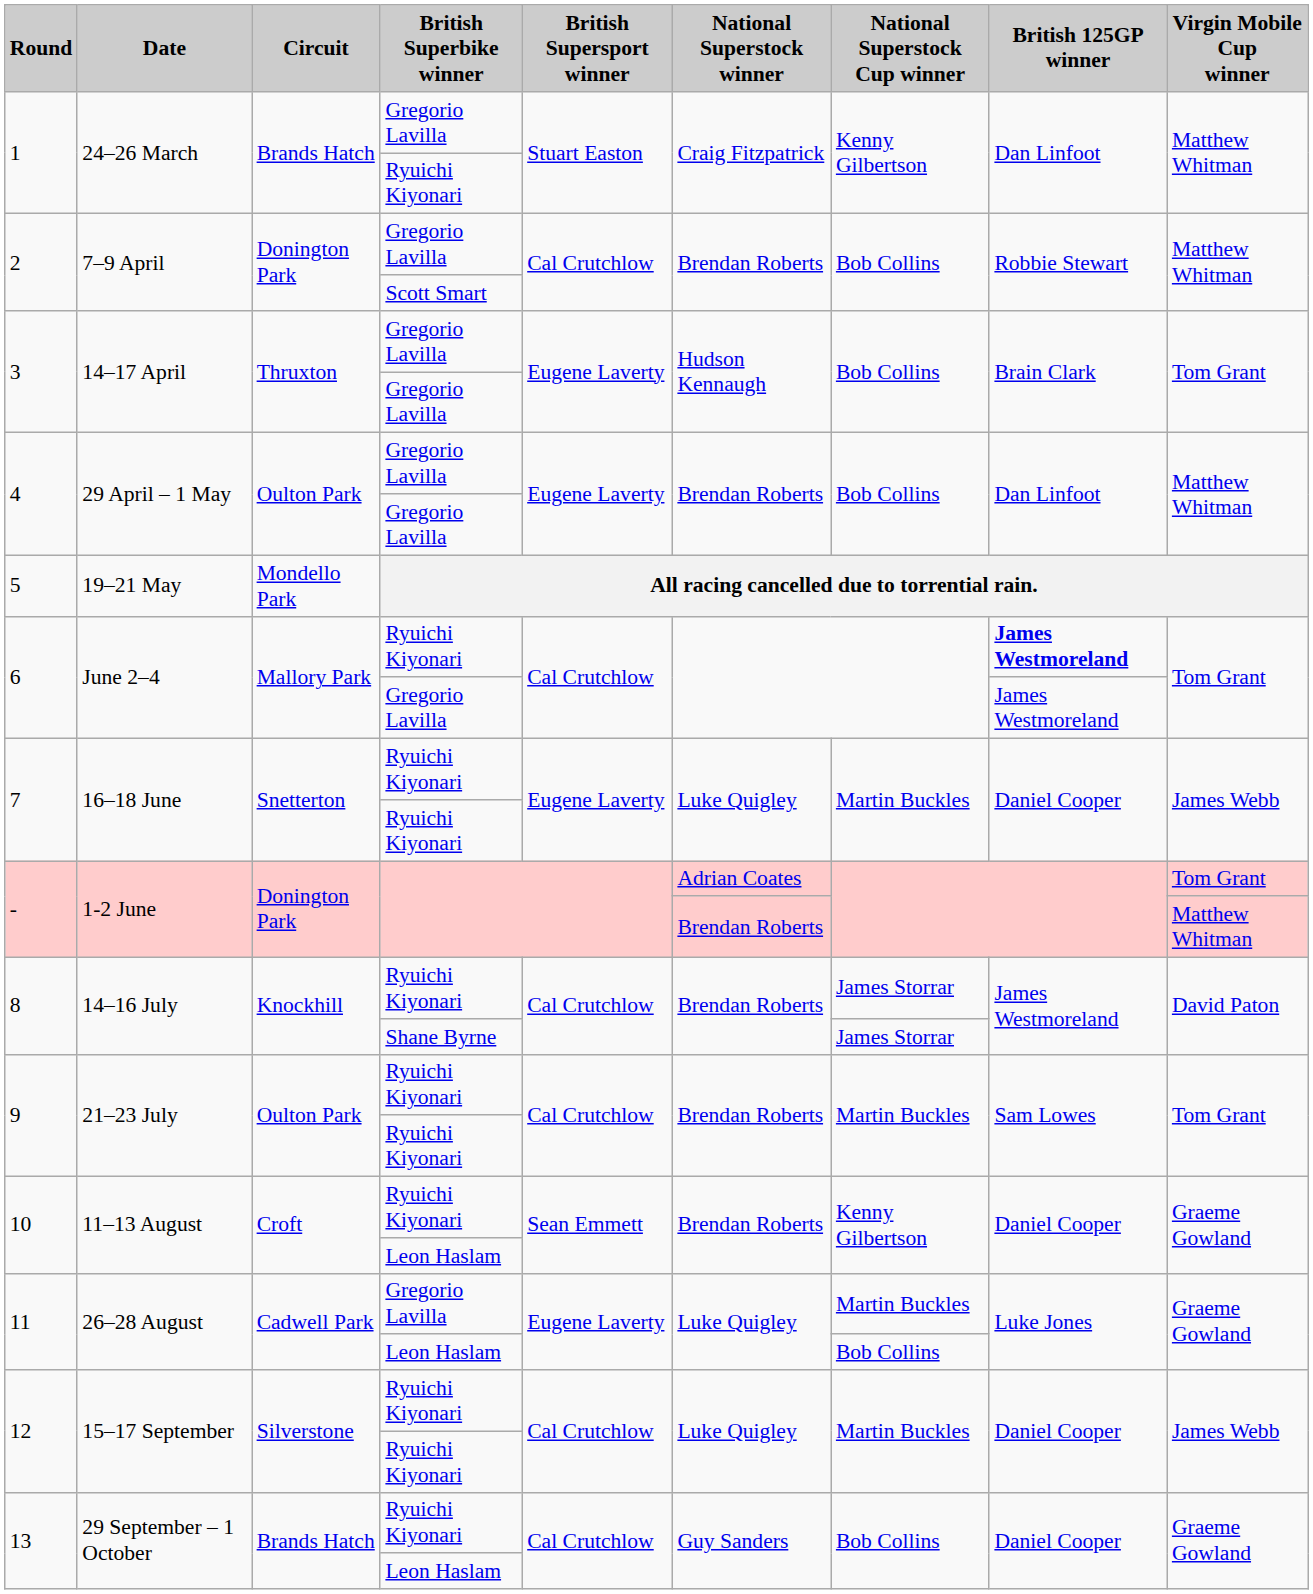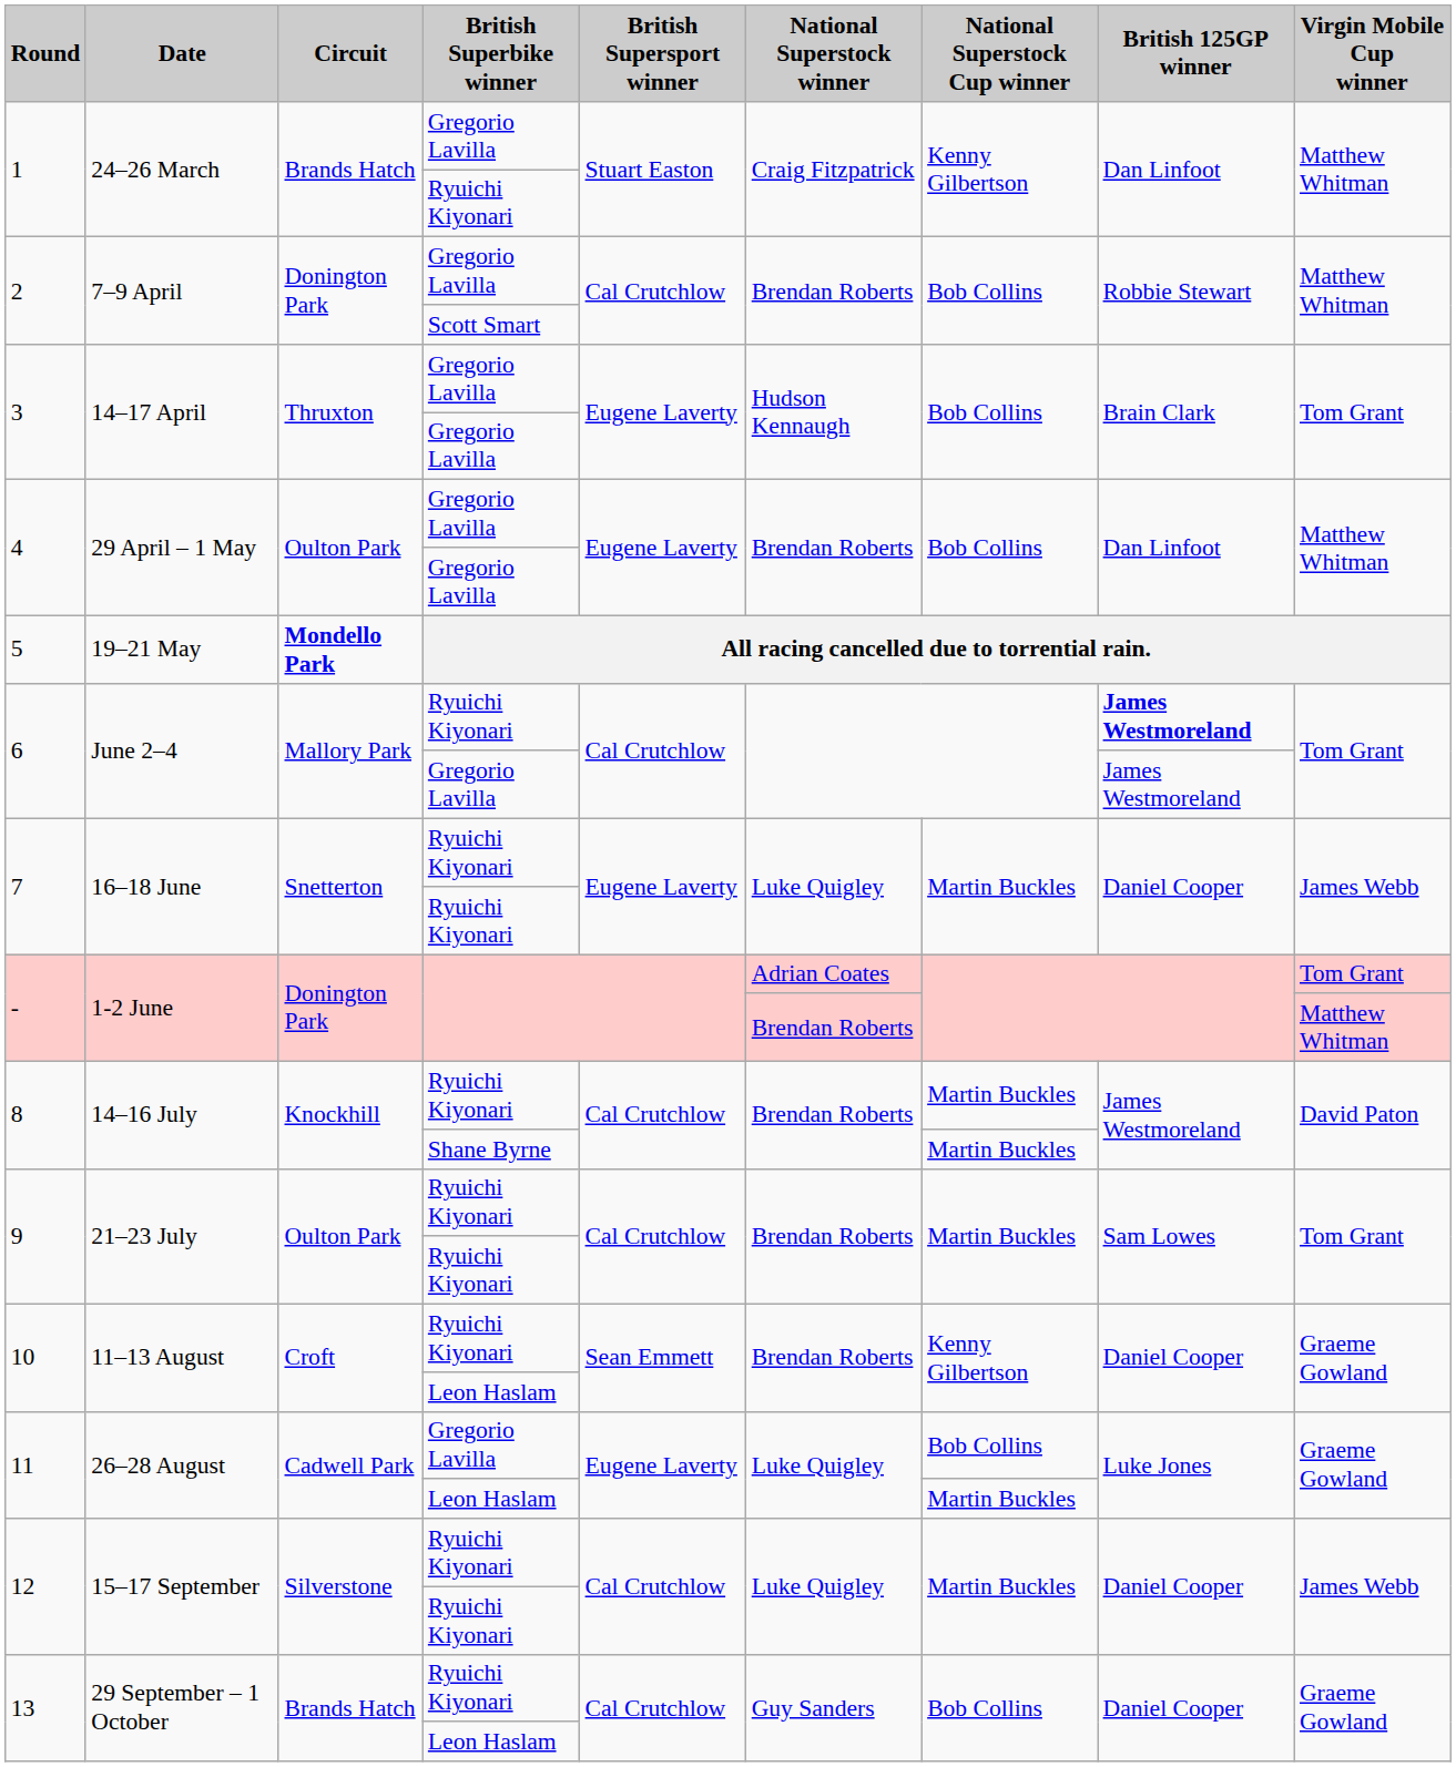 <table class="wikitable" style="font-size: 90%;">
 <tr style="background:#cccccc;">
 <td align=center><strong>Round</strong></td>
 <td align=center><strong>Date</strong></td>
 <td align=center><strong>Circuit</strong></td>
 <td align=center><strong>British Superbike <br>winner</strong></td>
 <td align=center><strong>British Supersport <br>winner</strong></td>
 <td align=center><strong>National Superstock <br>winner</strong></td>
 <td align=center><strong>National Superstock <br>Cup winner</strong></td>
 <td align=center><strong>British 125GP <br>winner</strong></td>
 <td align=center><strong>Virgin Mobile Cup <br>winner</strong></td>
 </tr>
 <tr>
 <td rowspan=2>1</td>
 <td rowspan=2>24–26 March</td>
 <td rowspan=2><a href='#'>Brands Hatch</a></td>
 <td> <a href='#'>Gregorio Lavilla</a></td>
 <td rowspan=2> <a href='#'>Stuart Easton</a></td>
 <td rowspan=2> <a href='#'>Craig Fitzpatrick</a></td>
 <td rowspan=2> <a href='#'>Kenny Gilbertson</a></td>
 <td rowspan=2> <a href='#'>Dan Linfoot</a></td>
 <td rowspan=2> <a href='#'>Matthew Whitman</a></td>
 </tr>
 <tr>
 <td> <a href='#'>Ryuichi Kiyonari</a></td>
 </tr>
 <tr>
 <td rowspan=2>2</td>
 <td rowspan=2>7–9 April</td>
 <td rowspan=2><a href='#'>Donington Park</a></td>
 <td> <a href='#'>Gregorio Lavilla</a></td>
 <td rowspan=2> <a href='#'>Cal Crutchlow</a></td>
 <td rowspan=2> <a href='#'>Brendan Roberts</a></td>
 <td rowspan=2> <a href='#'>Bob Collins</a></td>
 <td rowspan=2> <a href='#'>Robbie Stewart</a></td>
 <td rowspan=2> <a href='#'>Matthew Whitman</a></td>
 </tr>
 <tr>
 <td> <a href='#'>Scott Smart</a></td>
 </tr>
 <tr>
 <td rowspan=2>3</td>
 <td rowspan=2>14–17 April</td>
 <td rowspan=2><a href='#'>Thruxton</a></td>
 <td> <a href='#'>Gregorio Lavilla</a></td>
 <td rowspan=2> <a href='#'>Eugene Laverty</a></td>
 <td rowspan=2> <a href='#'>Hudson Kennaugh</a></td>
 <td rowspan=2> <a href='#'>Bob Collins</a></td>
 <td rowspan=2> <a href='#'>Brain Clark</a></td>
 <td rowspan=2> <a href='#'>Tom Grant</a></td>
 </tr>
 <tr>
 <td> <a href='#'>Gregorio Lavilla</a></td>
 </tr>
 <tr>
 <td rowspan=2>4</td>
 <td rowspan=2>29 April – 1 May</td>
 <td rowspan=2><a href='#'>Oulton Park</a></td>
 <td> <a href='#'>Gregorio Lavilla</a></td>
 <td rowspan=2> <a href='#'>Eugene Laverty</a></td>
 <td rowspan=2> <a href='#'>Brendan Roberts</a></td>
 <td rowspan=2> <a href='#'>Bob Collins</a></td>
 <td rowspan=2> <a href='#'>Dan Linfoot</a></td>
 <td rowspan=2> <a href='#'>Matthew Whitman</a></td>
 </tr>
 <tr>
 <td> <a href='#'>Gregorio Lavilla</a></td>
 </tr>
 <tr>
 <td>5</td>
 <td>19–21 May</td>
-<td><a href='#'>Mondello Park</a></td>
+<td><strong><a href='#'>Mondello Park</a></strong></td>
 <th colspan=6 align=center>All racing cancelled due to torrential rain.</th>
 </tr>
 <tr>
 <td rowspan=2>6</td>
 <td rowspan=2>June 2–4</td>
 <td rowspan=2><a href='#'>Mallory Park</a></td>
 <td> <a href='#'>Ryuichi Kiyonari</a></td>
 <td rowspan=2> <a href='#'>Cal Crutchlow</a></td>
 <td rowspan=2 colspan=2></td>
 <td><strong> <a href='#'>James Westmoreland</a></strong></td>
 <td rowspan=2> <a href='#'>Tom Grant</a></td>
 </tr>
 <tr>
 <td> <a href='#'>Gregorio Lavilla</a></td>
 <td> <a href='#'>James Westmoreland</a></td>
 </tr>
 <tr>
 <td rowspan=2>7</td>
 <td rowspan=2>16–18 June</td>
 <td rowspan=2><a href='#'>Snetterton</a></td>
 <td> <a href='#'>Ryuichi Kiyonari</a></td>
 <td rowspan=2> <a href='#'>Eugene Laverty</a></td>
 <td rowspan=2> <a href='#'>Luke Quigley</a></td>
 <td rowspan=2> <a href='#'>Martin Buckles</a></td>
 <td rowspan=2> <a href='#'>Daniel Cooper</a></td>
 <td rowspan=2> <a href='#'>James Webb</a></td>
 </tr>
 <tr>
 <td> <a href='#'>Ryuichi Kiyonari</a></td>
 </tr>
 <tr style="background-color:#ffcccc;">
 <td rowspan=2>-</td>
 <td rowspan=2>1-2 June</td>
 <td rowspan=2><a href='#'>Donington Park</a></td>
 <td rowspan=2 colspan=2></td>
 <td> <a href='#'>Adrian Coates</a></td>
 <td rowspan=2 colspan=2></td>
 <td> <a href='#'>Tom Grant</a></td>
 </tr>
 <tr style="background-color:#ffcccc;">
 <td> <a href='#'>Brendan Roberts</a></td>
 <td> <a href='#'>Matthew Whitman</a></td>
 </tr>
 <tr>
 <td rowspan=2>8</td>
 <td rowspan=2>14–16 July</td>
 <td rowspan=2><a href='#'>Knockhill</a></td>
 <td> <a href='#'>Ryuichi Kiyonari</a></td>
 <td rowspan=2> <a href='#'>Cal Crutchlow</a></td>
 <td rowspan=2> <a href='#'>Brendan Roberts</a></td>
-<td> <a href='#'>James Storrar</a></td>
+<td> <a href='#'>Martin Buckles</a></td>
 <td rowspan=2> <a href='#'>James Westmoreland</a></td>
 <td rowspan=2> <a href='#'>David Paton</a></td>
 </tr>
 <tr>
 <td> <a href='#'>Shane Byrne</a></td>
-<td> <a href='#'>James Storrar</a></td>
+<td> <a href='#'>Martin Buckles</a></td>
 </tr>
 <tr>
 <td rowspan=2>9</td>
 <td rowspan=2>21–23 July</td>
 <td rowspan=2><a href='#'>Oulton Park</a></td>
 <td> <a href='#'>Ryuichi Kiyonari</a></td>
 <td rowspan=2> <a href='#'>Cal Crutchlow</a></td>
 <td rowspan=2> <a href='#'>Brendan Roberts</a></td>
 <td rowspan=2> <a href='#'>Martin Buckles</a></td>
 <td rowspan=2> <a href='#'>Sam Lowes</a></td>
 <td rowspan=2> <a href='#'>Tom Grant</a></td>
 </tr>
 <tr>
 <td> <a href='#'>Ryuichi Kiyonari</a></td>
 </tr>
 <tr>
 <td rowspan=2>10</td>
 <td rowspan=2>11–13 August</td>
 <td rowspan=2><a href='#'>Croft</a></td>
 <td> <a href='#'>Ryuichi Kiyonari</a></td>
 <td rowspan=2> <a href='#'>Sean Emmett</a></td>
 <td rowspan=2> <a href='#'>Brendan Roberts</a></td>
 <td rowspan=2> <a href='#'>Kenny Gilbertson</a></td>
 <td rowspan=2> <a href='#'>Daniel Cooper</a></td>
 <td rowspan=2> <a href='#'>Graeme Gowland</a></td>
 </tr>
 <tr>
 <td> <a href='#'>Leon Haslam</a></td>
 </tr>
 <tr>
 <td rowspan=2>11</td>
 <td rowspan=2>26–28 August</td>
 <td rowspan=2><a href='#'>Cadwell Park</a></td>
 <td> <a href='#'>Gregorio Lavilla</a></td>
 <td rowspan=2> <a href='#'>Eugene Laverty</a></td>
 <td rowspan=2> <a href='#'>Luke Quigley</a></td>
-<td> <a href='#'>Martin Buckles</a></td>
+<td> <a href='#'>Bob Collins</a></td>
 <td rowspan=2> <a href='#'>Luke Jones</a></td>
 <td rowspan=2> <a href='#'>Graeme Gowland</a></td>
 </tr>
 <tr>
 <td> <a href='#'>Leon Haslam</a></td>
-<td> <a href='#'>Bob Collins</a></td>
+<td> <a href='#'>Martin Buckles</a></td>
 </tr>
 <tr>
 <td rowspan=2>12</td>
 <td rowspan=2>15–17 September</td>
 <td rowspan=2><a href='#'>Silverstone</a></td>
 <td> <a href='#'>Ryuichi Kiyonari</a></td>
 <td rowspan=2> <a href='#'>Cal Crutchlow</a></td>
 <td rowspan=2> <a href='#'>Luke Quigley</a></td>
 <td rowspan=2> <a href='#'>Martin Buckles</a></td>
 <td rowspan=2> <a href='#'>Daniel Cooper</a></td>
 <td rowspan=2> <a href='#'>James Webb</a></td>
 </tr>
 <tr>
 <td> <a href='#'>Ryuichi Kiyonari</a></td>
 </tr>
 <tr>
 <td rowspan=2>13</td>
 <td rowspan=2>29 September – 1 October</td>
 <td rowspan=2><a href='#'>Brands Hatch</a></td>
 <td> <a href='#'>Ryuichi Kiyonari</a></td>
 <td rowspan=2> <a href='#'>Cal Crutchlow</a></td>
 <td rowspan=2> <a href='#'>Guy Sanders</a></td>
 <td rowspan=2> <a href='#'>Bob Collins</a></td>
 <td rowspan=2> <a href='#'>Daniel Cooper</a></td>
 <td rowspan=2> <a href='#'>Graeme Gowland</a></td>
 </tr>
 <tr>
 <td> <a href='#'>Leon Haslam</a></td>
 </tr>
 </table>
